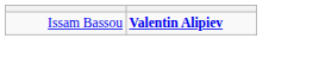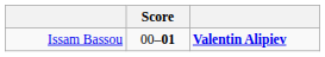 <table class="wikitable" style="text-align: center; font-size:90% ">
 <tr>
 <th align="right" width="120"></th>
+<th width="60">Score</th>
 <th align="left" width="130"></th>
 </tr>
 <tr>
 <td align=right><a href='#'>Issam Bassou</a> </td>
+<td align=center>00–<strong>01</strong></td>
 <td align=left> <strong><a href='#'>Valentin Alipiev</a></strong></td>
 </tr>
 </table>
